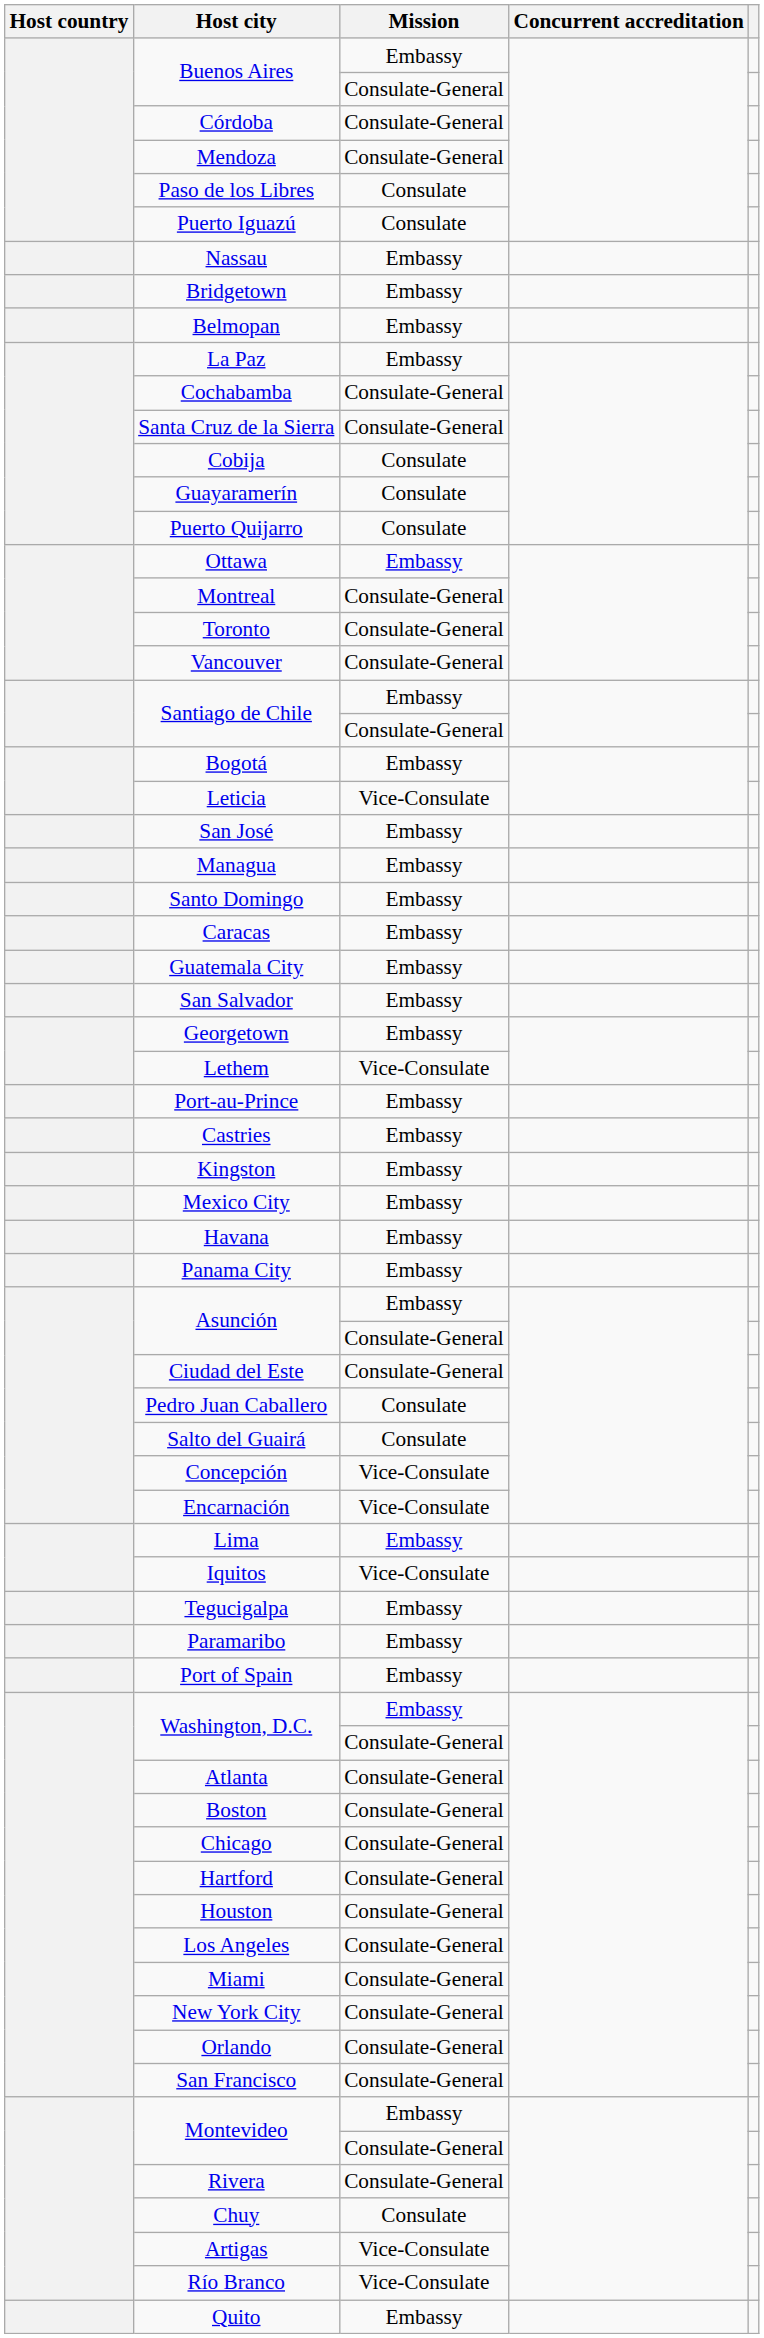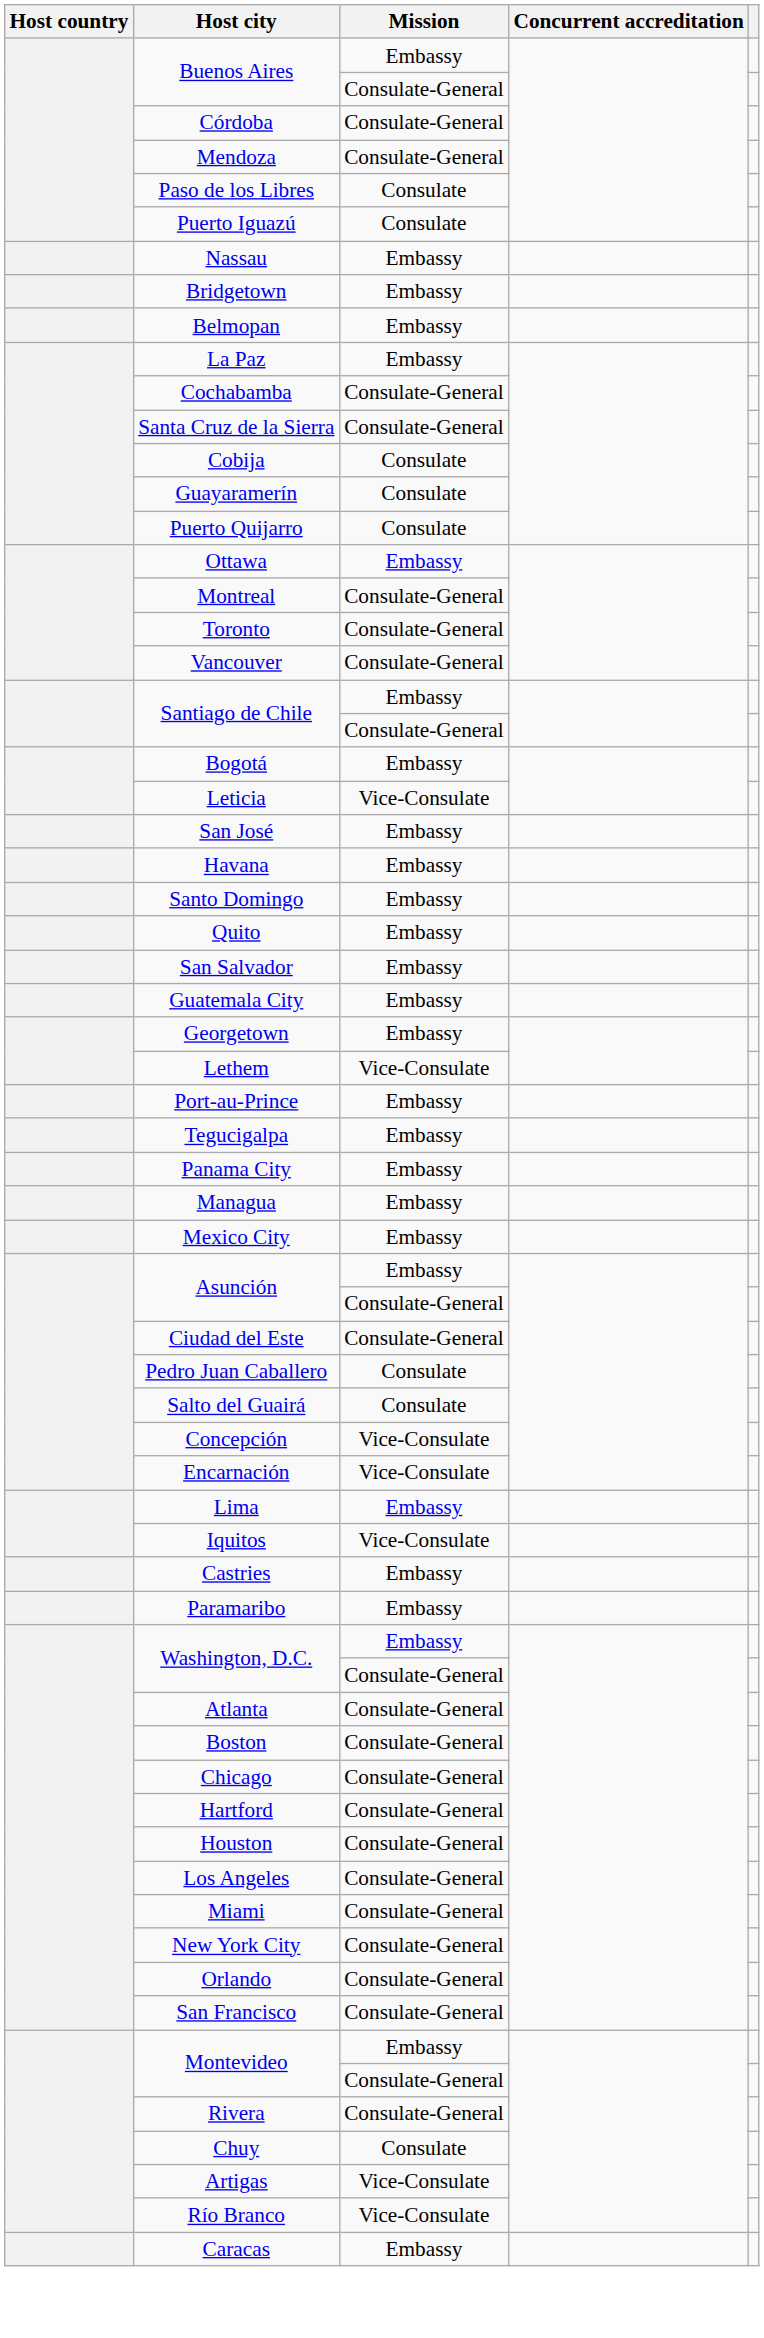 <table class="wikitable plainrowheaders" style="text-align:center;">
 <tr>
 <th scope="col">Host country</th>
 <th scope="col">Host city</th>
 <th scope="col">Mission</th>
 <th scope="col">Concurrent accreditation</th>
 <th scope="col"></th>
 </tr>
 <tr>
 <th scope="row" rowspan="6"></th>
 <td rowspan="2"><a href='#'>Buenos Aires</a></td>
 <td>Embassy</td>
 <td rowspan="6"></td>
 <td></td>
 </tr>
 <tr>
 <td>Consulate-General</td>
 <td></td>
 </tr>
 <tr>
 <td><a href='#'>Córdoba</a></td>
 <td>Consulate-General</td>
 <td></td>
 </tr>
 <tr>
 <td><a href='#'>Mendoza</a></td>
 <td>Consulate-General</td>
 <td></td>
 </tr>
 <tr>
 <td><a href='#'>Paso de los Libres</a></td>
 <td>Consulate</td>
 <td></td>
 </tr>
 <tr>
 <td><a href='#'>Puerto Iguazú</a></td>
 <td>Consulate</td>
 <td></td>
 </tr>
 <tr>
 <th scope="row"></th>
 <td><a href='#'>Nassau</a></td>
 <td>Embassy</td>
 <td></td>
 <td></td>
 </tr>
 <tr>
 <th scope="row"></th>
 <td><a href='#'>Bridgetown</a></td>
 <td>Embassy</td>
 <td></td>
 <td></td>
 </tr>
 <tr>
 <th scope="row"></th>
 <td><a href='#'>Belmopan</a></td>
 <td>Embassy</td>
 <td></td>
 <td></td>
 </tr>
 <tr>
 <th scope="row" rowspan="6"></th>
 <td><a href='#'>La Paz</a></td>
 <td>Embassy</td>
 <td rowspan="6"></td>
 <td></td>
 </tr>
 <tr>
 <td><a href='#'>Cochabamba</a></td>
 <td>Consulate-General</td>
 <td></td>
 </tr>
 <tr>
 <td><a href='#'>Santa Cruz de la Sierra</a></td>
 <td>Consulate-General</td>
 <td></td>
 </tr>
 <tr>
 <td><a href='#'>Cobija</a></td>
 <td>Consulate</td>
 <td></td>
 </tr>
 <tr>
 <td><a href='#'>Guayaramerín</a></td>
 <td>Consulate</td>
 <td></td>
 </tr>
 <tr>
 <td><a href='#'>Puerto Quijarro</a></td>
 <td>Consulate</td>
 <td></td>
 </tr>
 <tr>
 <th scope="row" rowspan="4"></th>
 <td><a href='#'>Ottawa</a></td>
 <td><a href='#'>Embassy</a></td>
 <td rowspan="4"></td>
 <td></td>
 </tr>
 <tr>
 <td><a href='#'>Montreal</a></td>
 <td>Consulate-General</td>
 <td></td>
 </tr>
 <tr>
 <td><a href='#'>Toronto</a></td>
 <td>Consulate-General</td>
 <td></td>
 </tr>
 <tr>
 <td><a href='#'>Vancouver</a></td>
 <td>Consulate-General</td>
 <td></td>
 </tr>
 <tr>
 <th scope="row" rowspan="2"></th>
 <td rowspan="2"><a href='#'>Santiago de Chile</a></td>
 <td>Embassy</td>
 <td rowspan="2"></td>
 <td></td>
 </tr>
 <tr>
 <td>Consulate-General</td>
 <td></td>
 </tr>
 <tr>
 <th scope="row" rowspan="2"></th>
 <td><a href='#'>Bogotá</a></td>
 <td>Embassy</td>
 <td rowspan="2"></td>
 <td></td>
 </tr>
 <tr>
 <td><a href='#'>Leticia</a></td>
 <td>Vice-Consulate</td>
 <td></td>
 </tr>
 <tr>
 <th scope="row"></th>
 <td><a href='#'>San José</a></td>
 <td>Embassy</td>
 <td></td>
 <td></td>
 </tr>
 <tr>
 <th scope="row"></th>
-<td><a href='#'>Managua</a></td>
+<td><a href='#'>Havana</a></td>
 <td>Embassy</td>
 <td></td>
 <td></td>
 </tr>
 <tr>
 <th scope="row"></th>
 <td><a href='#'>Santo Domingo</a></td>
 <td>Embassy</td>
 <td></td>
 <td></td>
 </tr>
 <tr>
 <th scope="row"></th>
-<td><a href='#'>Caracas</a></td>
+<td><a href='#'>Quito</a></td>
+<td>Embassy</td>
+<td></td>
+<td></td>
+</tr>
+<tr>
+<th scope="row"></th>
+<td><a href='#'>San Salvador</a></td>
 <td>Embassy</td>
 <td></td>
 <td></td>
 </tr>
 <tr>
 <th scope="row"></th>
 <td><a href='#'>Guatemala City</a></td>
-<td>Embassy</td>
-<td></td>
-<td></td>
-</tr>
-<tr>
-<th scope="row"></th>
-<td><a href='#'>San Salvador</a></td>
 <td>Embassy</td>
 <td></td>
 <td></td>
 </tr>
 <tr>
 <th scope="row" rowspan="2"></th>
 <td><a href='#'>Georgetown</a></td>
 <td>Embassy</td>
 <td rowspan="2"></td>
 <td></td>
 </tr>
 <tr>
 <td><a href='#'>Lethem</a></td>
 <td>Vice-Consulate</td>
 <td></td>
 </tr>
 <tr>
 <th scope="row"></th>
 <td><a href='#'>Port-au-Prince</a></td>
 <td>Embassy</td>
 <td></td>
 <td></td>
 </tr>
 <tr>
 <th scope="row"></th>
-<td><a href='#'>Castries</a></td>
+<td><a href='#'>Tegucigalpa</a></td>
 <td>Embassy</td>
 <td></td>
 <td></td>
 </tr>
 <tr>
 <th scope="row"></th>
-<td><a href='#'>Kingston</a></td>
+<td><a href='#'>Panama City</a></td>
+<td>Embassy</td>
+<td></td>
+<td></td>
+</tr>
+<tr>
+<th scope="row"></th>
+<td><a href='#'>Managua</a></td>
 <td>Embassy</td>
 <td></td>
 <td></td>
 </tr>
 <tr>
 <th scope="row" rowspan="1"></th>
 <td rowspan="1"><a href='#'>Mexico City</a></td>
 <td>Embassy</td>
 <td rowspan="1"><br></td>
-<td></td>
-</tr>
-<tr>
-<th scope="row"></th>
-<td><a href='#'>Havana</a></td>
-<td>Embassy</td>
-<td></td>
-<td></td>
-</tr>
-<tr>
-<th scope="row"></th>
-<td><a href='#'>Panama City</a></td>
-<td>Embassy</td>
-<td></td>
 <td></td>
 </tr>
 <tr>
 <th scope="row" rowspan="7"></th>
 <td rowspan="2"><a href='#'>Asunción</a></td>
 <td>Embassy</td>
 <td rowspan="7"></td>
 <td></td>
 </tr>
 <tr>
 <td>Consulate-General</td>
 <td></td>
 </tr>
 <tr>
 <td><a href='#'>Ciudad del Este</a></td>
 <td>Consulate-General</td>
 <td></td>
 </tr>
 <tr>
 <td><a href='#'>Pedro Juan Caballero</a></td>
 <td>Consulate</td>
 <td></td>
 </tr>
 <tr>
 <td><a href='#'>Salto del Guairá</a></td>
 <td>Consulate</td>
 <td></td>
 </tr>
 <tr>
 <td><a href='#'>Concepción</a></td>
 <td>Vice-Consulate</td>
 <td></td>
 </tr>
 <tr>
 <td><a href='#'>Encarnación</a></td>
 <td>Vice-Consulate</td>
 <td></td>
 </tr>
 <tr>
 <th scope="row" rowspan="2"></th>
 <td><a href='#'>Lima</a></td>
 <td><a href='#'>Embassy</a></td>
 <td></td>
 <td></td>
 </tr>
 <tr>
 <td><a href='#'>Iquitos</a></td>
 <td>Vice-Consulate</td>
 <td></td>
 <td></td>
 </tr>
 <tr>
 <th scope="row"></th>
-<td><a href='#'>Tegucigalpa</a></td>
+<td><a href='#'>Castries</a></td>
 <td>Embassy</td>
 <td></td>
 <td></td>
 </tr>
 <tr>
 <th scope="row"></th>
 <td><a href='#'>Paramaribo</a></td>
-<td>Embassy</td>
-<td></td>
-<td></td>
-</tr>
-<tr>
-<th scope="row"></th>
-<td><a href='#'>Port of Spain</a></td>
 <td>Embassy</td>
 <td></td>
 <td></td>
 </tr>
 <tr>
 <th scope="row" rowspan="12"></th>
 <td rowspan="2"><a href='#'>Washington, D.C.</a></td>
 <td><a href='#'>Embassy</a></td>
 <td rowspan="12"></td>
 <td></td>
 </tr>
 <tr>
 <td>Consulate-General</td>
 <td></td>
 </tr>
 <tr>
 <td><a href='#'>Atlanta</a></td>
 <td>Consulate-General</td>
 <td></td>
 </tr>
 <tr>
 <td><a href='#'>Boston</a></td>
 <td>Consulate-General</td>
 <td></td>
 </tr>
 <tr>
 <td><a href='#'>Chicago</a></td>
 <td>Consulate-General</td>
 <td></td>
 </tr>
 <tr>
 <td><a href='#'>Hartford</a></td>
 <td>Consulate-General</td>
 <td></td>
 </tr>
 <tr>
 <td><a href='#'>Houston</a></td>
 <td>Consulate-General</td>
 <td></td>
 </tr>
 <tr>
 <td><a href='#'>Los Angeles</a></td>
 <td>Consulate-General</td>
 <td></td>
 </tr>
 <tr>
 <td><a href='#'>Miami</a></td>
 <td>Consulate-General</td>
 <td></td>
 </tr>
 <tr>
 <td><a href='#'>New York City</a></td>
 <td>Consulate-General</td>
 <td></td>
 </tr>
 <tr>
 <td><a href='#'>Orlando</a></td>
 <td>Consulate-General</td>
 <td></td>
 </tr>
 <tr>
 <td><a href='#'>San Francisco</a></td>
 <td>Consulate-General</td>
 <td></td>
 </tr>
 <tr>
 <th scope="row" rowspan="6"></th>
 <td rowspan="2"><a href='#'>Montevideo</a></td>
 <td>Embassy</td>
 <td rowspan="6"></td>
 <td></td>
 </tr>
 <tr>
 <td>Consulate-General</td>
 <td></td>
 </tr>
 <tr>
 <td><a href='#'>Rivera</a></td>
 <td>Consulate-General</td>
 <td></td>
 </tr>
 <tr>
 <td><a href='#'>Chuy</a></td>
 <td>Consulate</td>
 <td></td>
 </tr>
 <tr>
 <td><a href='#'>Artigas</a></td>
 <td>Vice-Consulate</td>
 <td></td>
 </tr>
 <tr>
 <td><a href='#'>Río Branco</a></td>
 <td>Vice-Consulate</td>
 <td></td>
 </tr>
 <tr>
 <th scope="row"></th>
-<td><a href='#'>Quito</a></td>
+<td><a href='#'>Caracas</a></td>
 <td>Embassy</td>
 <td></td>
 <td></td>
 </tr>
 </table>
